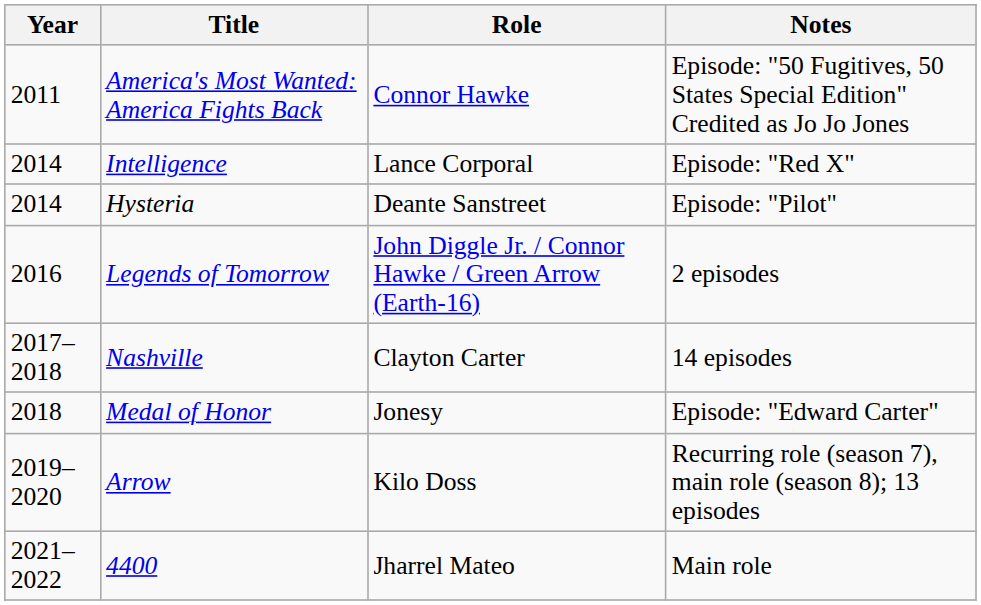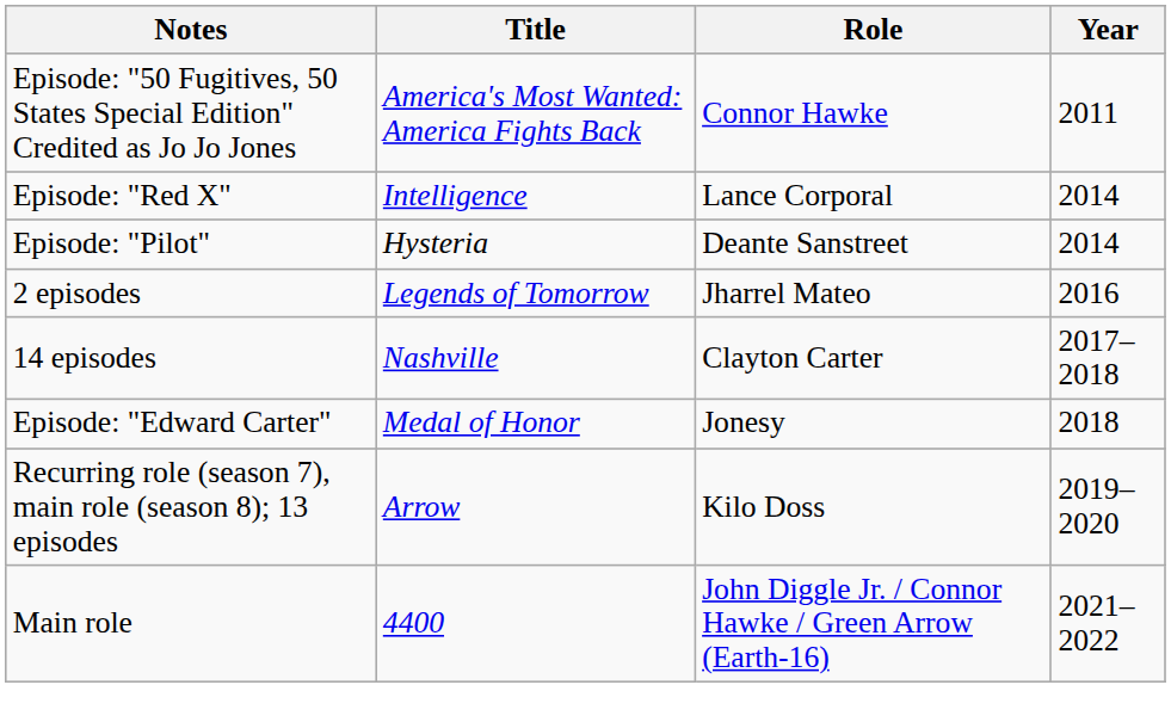 <table class="wikitable plainrowheaders sortable">
 <tr>
-<th scope="col">Year</th>
+<th scope="col" class="unsortable">Notes</th>
 <th scope="col">Title</th>
 <th scope="col">Role</th>
-<th scope="col" class="unsortable">Notes</th>
+<th scope="col">Year</th>
 </tr>
 <tr>
-<td>2011</td>
+<td>Episode: "50 Fugitives, 50 States Special Edition"<br>Credited as Jo Jo Jones</td>
 <td><em><a href='#'>America's Most Wanted: America Fights Back</a></em></td>
 <td><a href='#'>Connor Hawke</a></td>
-<td>Episode: "50 Fugitives, 50 States Special Edition"<br>Credited as Jo Jo Jones</td>
+<td>2011</td>
 </tr>
 <tr>
-<td>2014</td>
+<td>Episode: "Red X"</td>
 <td><em><a href='#'>Intelligence</a></em></td>
 <td>Lance Corporal</td>
-<td>Episode: "Red X"</td>
+<td>2014</td>
 </tr>
 <tr>
-<td>2014</td>
+<td>Episode: "Pilot"</td>
 <td><em>Hysteria</em></td>
 <td>Deante Sanstreet</td>
-<td>Episode: "Pilot"</td>
+<td>2014</td>
 </tr>
 <tr>
+<td>2 episodes</td>
+<td><em><a href='#'>Legends of Tomorrow</a></em></td>
+<td>Jharrel Mateo</td>
 <td>2016</td>
-<td><em><a href='#'>Legends of Tomorrow</a></em></td>
-<td><a href='#'>John Diggle Jr. / Connor Hawke / Green Arrow (Earth-16)</a></td>
-<td>2 episodes</td>
 </tr>
 <tr>
-<td>2017–2018</td>
+<td>14 episodes</td>
 <td><em><a href='#'>Nashville</a></em></td>
 <td>Clayton Carter</td>
-<td>14 episodes</td>
+<td>2017–2018</td>
 </tr>
 <tr>
-<td>2018</td>
+<td>Episode: "Edward Carter"</td>
 <td><em><a href='#'>Medal of Honor</a></em></td>
 <td>Jonesy</td>
-<td>Episode: "Edward Carter"</td>
+<td>2018</td>
 </tr>
 <tr>
-<td>2019–2020</td>
+<td>Recurring role (season 7), main role (season 8); 13 episodes</td>
 <td><em><a href='#'>Arrow</a></em></td>
 <td>Kilo Doss</td>
-<td>Recurring role (season 7), main role (season 8); 13 episodes</td>
+<td>2019–2020</td>
 </tr>
 <tr>
+<td>Main role</td>
+<td><em><a href='#'>4400</a></em></td>
+<td><a href='#'>John Diggle Jr. / Connor Hawke / Green Arrow (Earth-16)</a></td>
 <td>2021–2022</td>
-<td><em><a href='#'>4400</a></em></td>
-<td>Jharrel Mateo</td>
-<td>Main role</td>
 </tr>
 </table>
